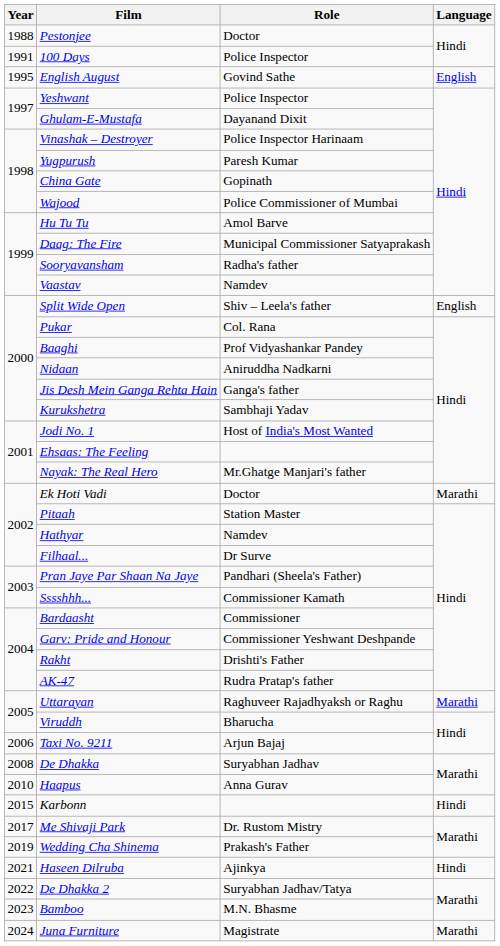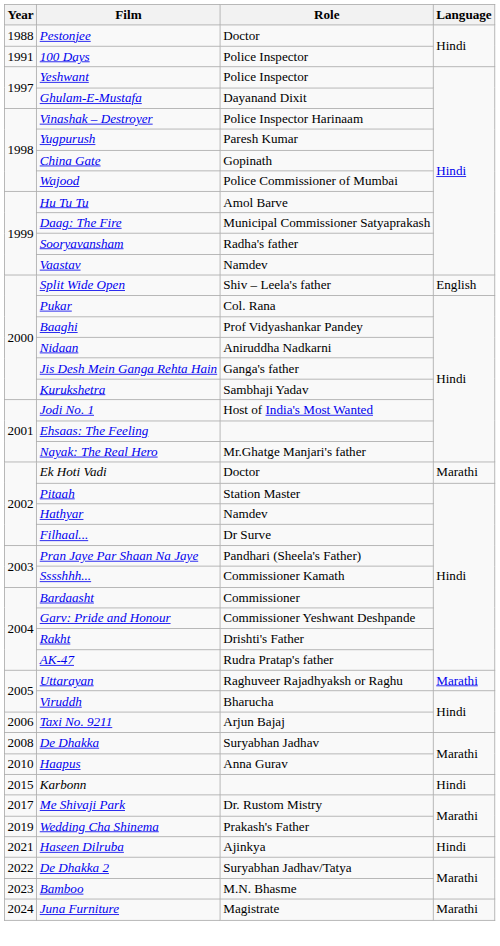 <table class="wikitable sortable">
 <tr>
 <th>Year</th>
 <th>Film</th>
 <th>Role</th>
 <th>Language</th>
 </tr>
 <tr>
 <td>1988</td>
 <td><em><a href='#'>Pestonjee</a></em></td>
 <td>Doctor</td>
 <td rowspan="2">Hindi</td>
 </tr>
 <tr>
 <td>1991</td>
 <td><em><a href='#'>100 Days</a></em></td>
 <td>Police Inspector</td>
-</tr>
-<tr>
-<td>1995</td>
-<td><em><a href='#'>English August</a></em></td>
-<td>Govind Sathe</td>
-<td><a href='#'>English</a></td>
 </tr>
 <tr>
 <td rowspan="2">1997</td>
 <td><em><a href='#'>Yeshwant</a></em></td>
 <td>Police Inspector</td>
 <td rowspan="10"><a href='#'>Hindi</a></td>
 </tr>
 <tr>
 <td><em><a href='#'>Ghulam-E-Mustafa</a></em></td>
 <td>Dayanand Dixit</td>
 </tr>
 <tr>
 <td rowspan="4">1998</td>
 <td><em><a href='#'>Vinashak – Destroyer</a></em></td>
 <td>Police Inspector Harinaam</td>
 </tr>
 <tr>
 <td><em><a href='#'>Yugpurush</a></em></td>
 <td>Paresh Kumar</td>
 </tr>
 <tr>
 <td><em><a href='#'>China Gate</a></em></td>
 <td>Gopinath</td>
 </tr>
 <tr>
 <td><em><a href='#'>Wajood</a></em></td>
 <td>Police Commissioner of Mumbai</td>
 </tr>
 <tr>
 <td rowspan="4">1999</td>
 <td><em><a href='#'>Hu Tu Tu</a></em></td>
 <td>Amol Barve</td>
 </tr>
 <tr>
 <td><em><a href='#'>Daag: The Fire</a></em></td>
 <td>Municipal Commissioner Satyaprakash</td>
 </tr>
 <tr>
 <td><em><a href='#'>Sooryavansham</a></em></td>
 <td>Radha's father</td>
 </tr>
 <tr>
 <td><em><a href='#'>Vaastav</a></em></td>
 <td>Namdev</td>
 </tr>
 <tr>
 <td rowspan="6">2000</td>
 <td><em><a href='#'>Split Wide Open</a></em></td>
 <td>Shiv – Leela's father</td>
 <td>English</td>
 </tr>
 <tr>
 <td><em><a href='#'>Pukar</a></em></td>
 <td>Col. Rana</td>
 <td rowspan="8">Hindi</td>
 </tr>
 <tr>
 <td><em><a href='#'>Baaghi</a></em></td>
 <td>Prof Vidyashankar Pandey</td>
 </tr>
 <tr>
 <td><em><a href='#'>Nidaan</a></em></td>
 <td>Aniruddha Nadkarni</td>
 </tr>
 <tr>
 <td><em><a href='#'>Jis Desh Mein Ganga Rehta Hain</a></em></td>
 <td>Ganga's father</td>
 </tr>
 <tr>
 <td><em><a href='#'>Kurukshetra</a></em></td>
 <td>Sambhaji Yadav</td>
 </tr>
 <tr>
 <td rowspan="3">2001</td>
 <td><em><a href='#'>Jodi No. 1</a></em></td>
 <td>Host of <a href='#'>India's Most Wanted</a></td>
 </tr>
 <tr>
 <td><em><a href='#'>Ehsaas: The Feeling</a></em></td>
 <td></td>
 </tr>
 <tr>
 <td><em><a href='#'>Nayak: The Real Hero</a></em></td>
 <td>Mr.Ghatge Manjari's father</td>
 </tr>
 <tr>
 <td rowspan="4">2002</td>
 <td><em> Ek Hoti Vadi</em></td>
 <td>Doctor</td>
 <td>Marathi</td>
 </tr>
 <tr>
 <td><em><a href='#'>Pitaah</a> </em></td>
 <td>Station Master</td>
 <td rowspan="9">Hindi</td>
 </tr>
 <tr>
 <td><em><a href='#'>Hathyar</a></em></td>
 <td>Namdev</td>
 </tr>
 <tr>
 <td><em><a href='#'>Filhaal...</a></em></td>
 <td>Dr Surve</td>
 </tr>
 <tr>
 <td rowspan="2">2003</td>
 <td><em><a href='#'>Pran Jaye Par Shaan Na Jaye</a></em></td>
 <td>Pandhari (Sheela's Father)</td>
 </tr>
 <tr>
 <td><em><a href='#'>Sssshhh...</a></em></td>
 <td>Commissioner Kamath</td>
 </tr>
 <tr>
 <td rowspan="4">2004</td>
 <td><em><a href='#'>Bardaasht</a></em></td>
 <td>Commissioner</td>
 </tr>
 <tr>
 <td><em><a href='#'>Garv: Pride and Honour</a></em></td>
 <td>Commissioner Yeshwant Deshpande</td>
 </tr>
 <tr>
 <td><em><a href='#'>Rakht</a></em></td>
 <td>Drishti's Father</td>
 </tr>
 <tr>
 <td><em><a href='#'>AK-47</a></em></td>
 <td>Rudra Pratap's father</td>
 </tr>
 <tr>
 <td rowspan="2">2005</td>
 <td><em><a href='#'>Uttarayan</a></em></td>
 <td>Raghuveer Rajadhyaksh or Raghu</td>
 <td><a href='#'>Marathi</a></td>
 </tr>
 <tr>
 <td><em><a href='#'>Viruddh</a></em></td>
 <td>Bharucha</td>
 <td rowspan="2">Hindi</td>
 </tr>
 <tr>
 <td>2006</td>
 <td><em><a href='#'>Taxi No. 9211</a></em></td>
 <td>Arjun Bajaj</td>
 </tr>
 <tr>
 <td>2008</td>
 <td><em><a href='#'>De Dhakka</a></em></td>
 <td>Suryabhan Jadhav</td>
 <td rowspan="2">Marathi</td>
 </tr>
 <tr>
 <td>2010</td>
 <td><em><a href='#'>Haapus</a></em></td>
 <td>Anna Gurav</td>
 </tr>
 <tr>
 <td>2015</td>
 <td><em> Karbonn</em></td>
 <td></td>
 <td>Hindi</td>
 </tr>
 <tr>
 <td>2017</td>
 <td><em><a href='#'>Me Shivaji Park</a></em></td>
 <td>Dr. Rustom Mistry</td>
 <td rowspan="2">Marathi</td>
 </tr>
 <tr>
 <td>2019</td>
 <td><em><a href='#'>Wedding Cha Shinema</a></em></td>
 <td>Prakash's Father</td>
 </tr>
 <tr>
 <td>2021</td>
 <td><em><a href='#'>Haseen Dilruba</a></em></td>
 <td>Ajinkya</td>
 <td>Hindi</td>
 </tr>
 <tr>
 <td>2022</td>
 <td><em><a href='#'>De Dhakka 2</a></em></td>
 <td>Suryabhan Jadhav/Tatya</td>
 <td rowspan="2">Marathi</td>
 </tr>
 <tr>
 <td>2023</td>
 <td><em><a href='#'>Bamboo</a></em></td>
 <td>M.N. Bhasme</td>
 </tr>
 <tr>
 <td>2024</td>
 <td><em><a href='#'>Juna Furniture</a></em> </td>
 <td>Magistrate</td>
 <td>Marathi</td>
 </tr>
 </table>
